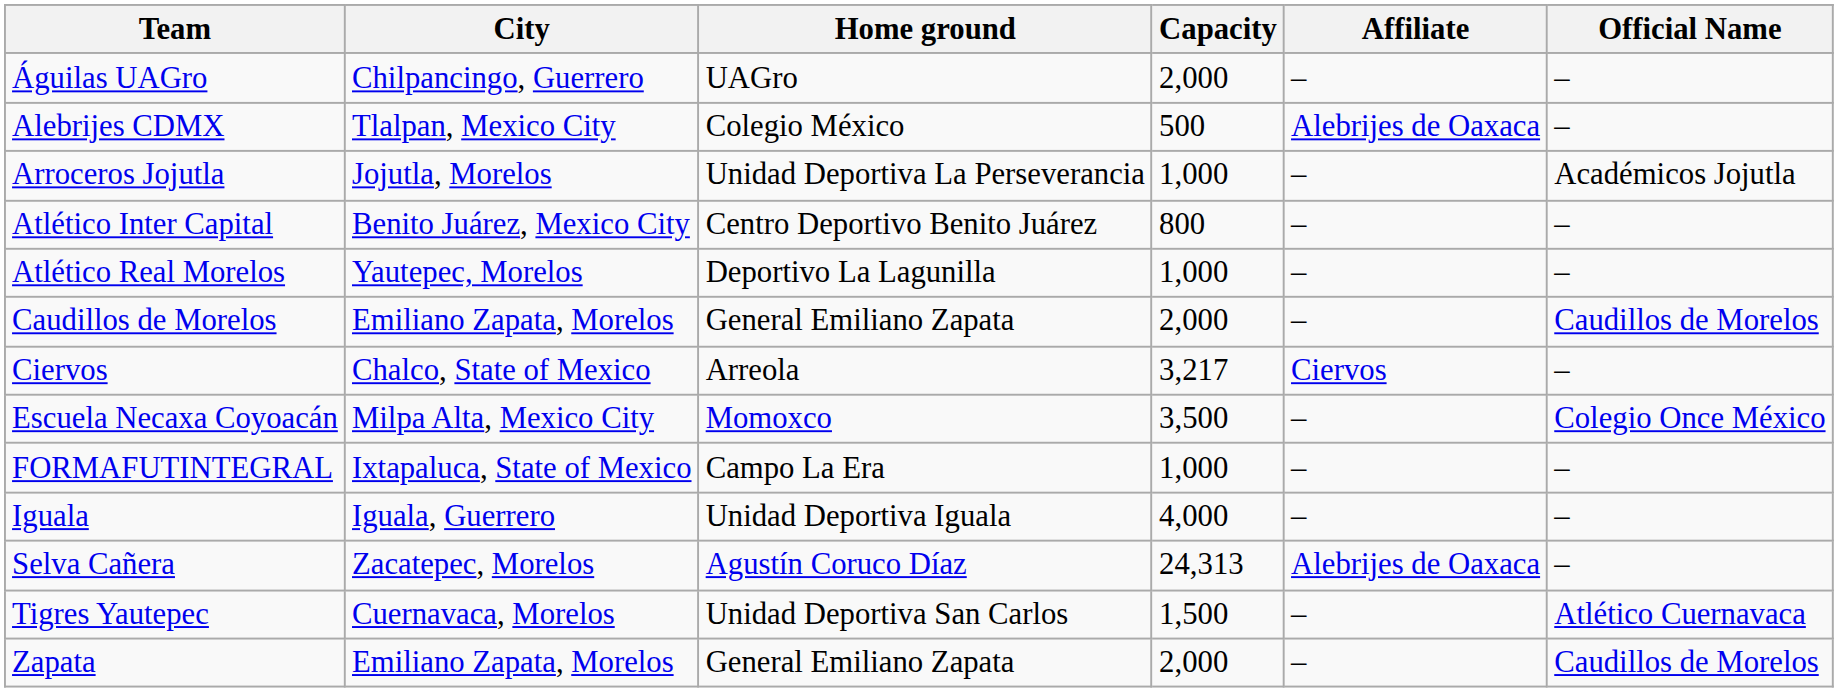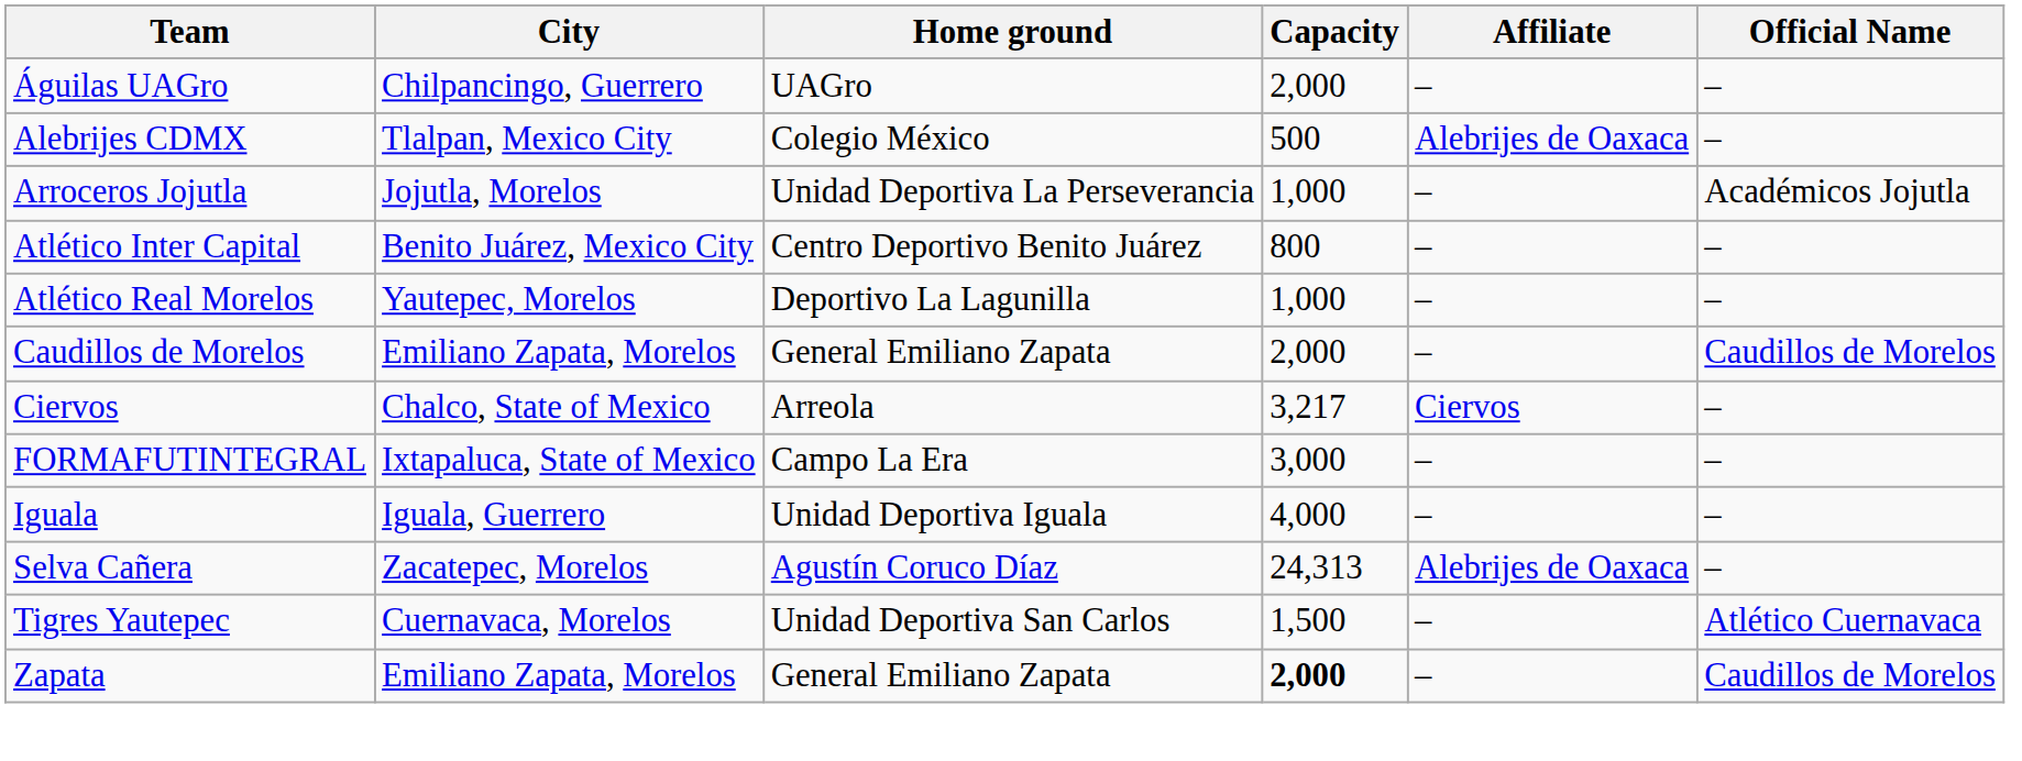 <table class="wikitable sortable">
 <tr>
 <th>Team</th>
 <th>City</th>
 <th>Home ground</th>
 <th>Capacity</th>
 <th>Affiliate</th>
 <th>Official Name</th>
 </tr>
 <tr>
 <td><a href='#'>Águilas UAGro</a></td>
 <td><a href='#'>Chilpancingo</a>, <a href='#'>Guerrero</a></td>
 <td>UAGro</td>
 <td>2,000</td>
 <td>–</td>
 <td>–</td>
 </tr>
 <tr>
 <td><a href='#'>Alebrijes CDMX</a></td>
 <td><a href='#'>Tlalpan</a>, <a href='#'>Mexico City</a></td>
 <td>Colegio México</td>
 <td>500</td>
 <td><a href='#'>Alebrijes de Oaxaca</a></td>
 <td>–</td>
 </tr>
 <tr>
 <td><a href='#'>Arroceros Jojutla</a></td>
 <td><a href='#'>Jojutla</a>, <a href='#'>Morelos</a></td>
 <td>Unidad Deportiva La Perseverancia</td>
 <td>1,000</td>
 <td>–</td>
 <td>Académicos Jojutla</td>
 </tr>
 <tr>
 <td><a href='#'>Atlético Inter Capital</a></td>
 <td><a href='#'>Benito Juárez</a>, <a href='#'>Mexico City</a></td>
 <td>Centro Deportivo Benito Juárez</td>
 <td>800</td>
 <td>–</td>
 <td>–</td>
 </tr>
 <tr>
 <td><a href='#'>Atlético Real Morelos</a></td>
 <td><a href='#'>Yautepec, Morelos</a></td>
 <td>Deportivo La Lagunilla</td>
 <td>1,000</td>
 <td>–</td>
 <td>–</td>
 </tr>
 <tr>
 <td><a href='#'>Caudillos de Morelos</a></td>
 <td><a href='#'>Emiliano Zapata</a>, <a href='#'>Morelos</a></td>
 <td>General Emiliano Zapata</td>
 <td>2,000</td>
 <td>–</td>
 <td><a href='#'>Caudillos de Morelos</a></td>
 </tr>
 <tr>
 <td><a href='#'>Ciervos</a></td>
 <td><a href='#'>Chalco</a>, <a href='#'>State of Mexico</a></td>
 <td>Arreola</td>
 <td>3,217</td>
 <td><a href='#'>Ciervos</a></td>
 <td>–</td>
 </tr>
 <tr>
-<td><a href='#'>Escuela Necaxa Coyoacán</a></td>
-<td><a href='#'>Milpa Alta</a>, <a href='#'>Mexico City</a></td>
-<td><a href='#'>Momoxco</a></td>
-<td>3,500</td>
-<td>–</td>
-<td><a href='#'>Colegio Once México</a></td>
-</tr>
-<tr>
 <td><a href='#'>FORMAFUTINTEGRAL</a></td>
 <td><a href='#'>Ixtapaluca</a>, <a href='#'>State of Mexico</a></td>
 <td>Campo La Era</td>
-<td>1,000</td>
+<td>3,000</td>
 <td>–</td>
 <td>–</td>
 </tr>
 <tr>
 <td><a href='#'>Iguala</a></td>
 <td><a href='#'>Iguala</a>, <a href='#'>Guerrero</a></td>
 <td>Unidad Deportiva Iguala</td>
 <td>4,000</td>
 <td>–</td>
 <td>–</td>
 </tr>
 <tr>
 <td><a href='#'>Selva Cañera</a></td>
 <td><a href='#'>Zacatepec</a>, <a href='#'>Morelos</a></td>
 <td><a href='#'>Agustín Coruco Díaz</a></td>
 <td>24,313</td>
 <td><a href='#'>Alebrijes de Oaxaca</a></td>
 <td>–</td>
 </tr>
 <tr>
 <td><a href='#'>Tigres Yautepec</a></td>
 <td><a href='#'>Cuernavaca</a>, <a href='#'>Morelos</a></td>
 <td>Unidad Deportiva San Carlos</td>
 <td>1,500</td>
 <td>–</td>
 <td><a href='#'>Atlético Cuernavaca</a></td>
 </tr>
 <tr>
 <td><a href='#'>Zapata</a></td>
 <td><a href='#'>Emiliano Zapata</a>, <a href='#'>Morelos</a></td>
 <td>General Emiliano Zapata</td>
-<td>2,000</td>
+<td><strong>2,000</strong></td>
 <td>–</td>
 <td><a href='#'>Caudillos de Morelos</a></td>
 </tr>
 </table>
